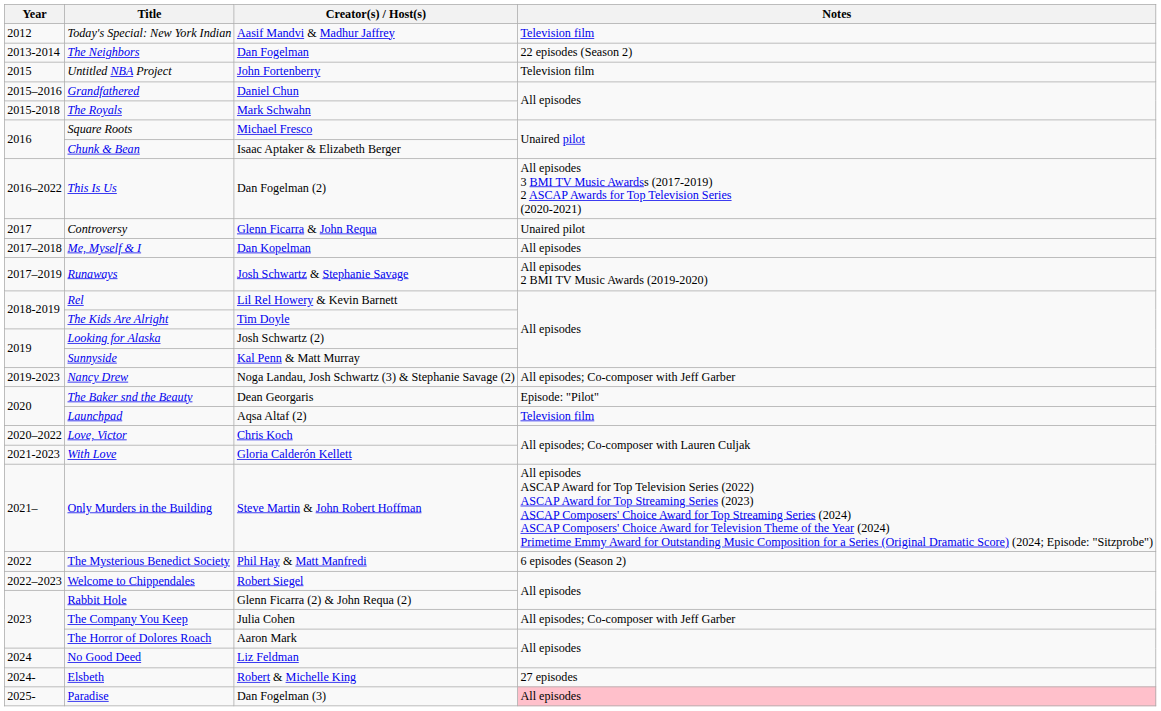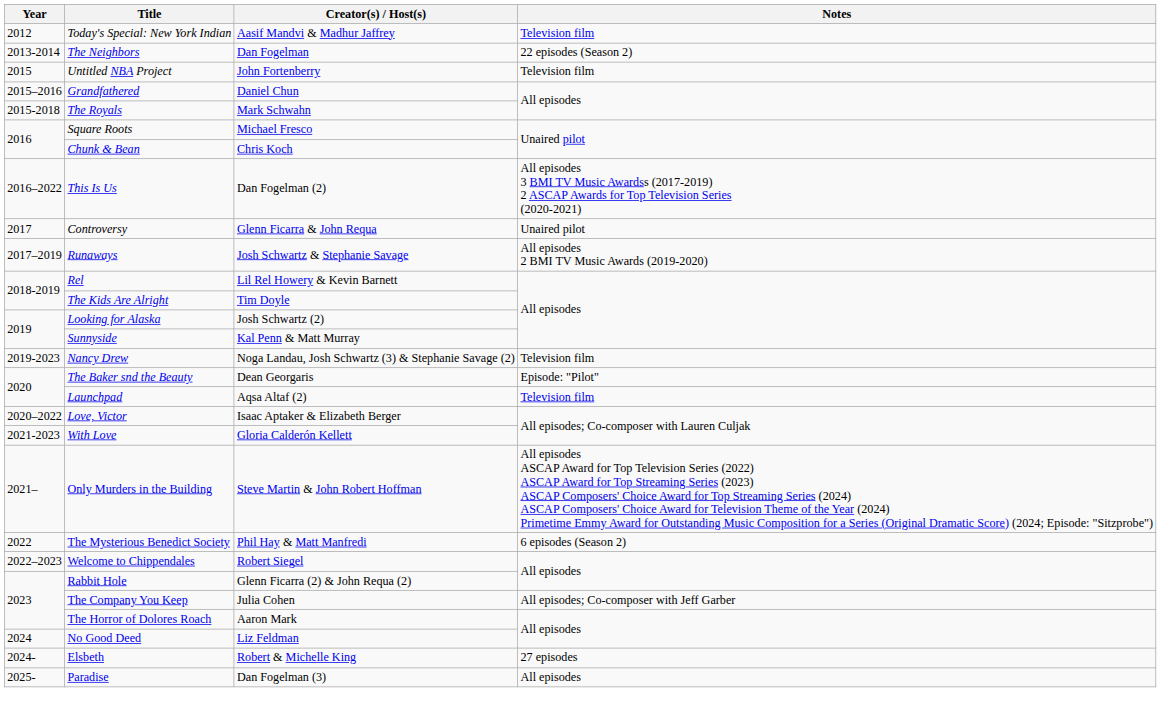 <table class="wikitable sortable">
 <tr>
 <th>Year</th>
 <th>Title</th>
 <th>Creator(s) / Host(s)</th>
 <th>Notes</th>
 </tr>
 <tr>
 <td>2012</td>
 <td><em>Today's Special: New York Indian</em></td>
 <td><a href='#'>Aasif Mandvi</a> & <a href='#'>Madhur Jaffrey</a></td>
 <td><a href='#'>Television film</a></td>
 </tr>
 <tr>
 <td>2013-2014</td>
 <td><em><a href='#'>The Neighbors</a></em></td>
 <td><a href='#'>Dan Fogelman</a></td>
 <td>22 episodes (Season 2)</td>
 </tr>
 <tr>
 <td>2015</td>
 <td><em>Untitled <a href='#'>NBA</a> Project</em></td>
 <td><a href='#'>John Fortenberry</a></td>
 <td>Television film</td>
 </tr>
 <tr>
 <td>2015–2016</td>
 <td><em><a href='#'>Grandfathered</a></em></td>
 <td><a href='#'>Daniel Chun</a></td>
 <td rowspan="2">All episodes</td>
 </tr>
 <tr>
 <td>2015-2018</td>
 <td><em><a href='#'>The Royals</a></em></td>
 <td><a href='#'>Mark Schwahn</a></td>
 </tr>
 <tr>
 <td rowspan="2">2016</td>
 <td><em>Square Roots</em></td>
 <td><a href='#'>Michael Fresco</a></td>
 <td rowspan="2">Unaired <a href='#'>pilot</a></td>
 </tr>
 <tr>
 <td><em><a href='#'>Chunk & Bean</a></em></td>
-<td>Isaac Aptaker & Elizabeth Berger</td>
+<td><a href='#'>Chris Koch</a></td>
 </tr>
 <tr>
 <td>2016–2022</td>
 <td><em><a href='#'>This Is Us</a></em></td>
 <td>Dan Fogelman (2)</td>
 <td>All episodes<br>3 <a href='#'>BMI TV Music Awards</a>s (2017-2019)<br>2 <a href='#'>ASCAP Awards for Top Television Series</a><br>(2020-2021)</td>
 </tr>
 <tr>
 <td>2017</td>
 <td><em>Controversy</em></td>
 <td><a href='#'>Glenn Ficarra</a> & <a href='#'>John Requa</a></td>
 <td>Unaired pilot</td>
-</tr>
-<tr>
-<td>2017–2018</td>
-<td><em><a href='#'>Me, Myself & I</a></em></td>
-<td><a href='#'>Dan Kopelman</a></td>
-<td>All episodes</td>
 </tr>
 <tr>
 <td>2017–2019</td>
 <td><em><a href='#'>Runaways</a></em></td>
 <td><a href='#'>Josh Schwartz</a> & <a href='#'>Stephanie Savage</a></td>
 <td>All episodes<br>2 BMI TV Music Awards (2019-2020)</td>
 </tr>
 <tr>
 <td rowspan="2">2018-2019</td>
 <td><em><a href='#'>Rel</a></em></td>
 <td><a href='#'>Lil Rel Howery</a> & Kevin Barnett</td>
 <td rowspan="4">All episodes</td>
 </tr>
 <tr>
 <td><em><a href='#'>The Kids Are Alright</a></em></td>
 <td><a href='#'>Tim Doyle</a></td>
 </tr>
 <tr>
 <td rowspan="2">2019</td>
 <td><em><a href='#'>Looking for Alaska</a></em></td>
 <td>Josh Schwartz (2)</td>
 </tr>
 <tr>
 <td><em><a href='#'>Sunnyside</a></em></td>
 <td><a href='#'>Kal Penn</a> & Matt Murray</td>
 </tr>
 <tr>
 <td>2019-2023</td>
 <td><em><a href='#'>Nancy Drew</a></em></td>
 <td>Noga Landau, Josh Schwartz (3) & Stephanie Savage (2)</td>
-<td>All episodes; Co-composer with Jeff Garber</td>
+<td>Television film</td>
 </tr>
 <tr>
 <td rowspan="2">2020</td>
 <td><em><a href='#'>The Baker snd the Beauty</a></em></td>
 <td>Dean Georgaris</td>
 <td>Episode: "Pilot"</td>
 </tr>
 <tr>
 <td><em><a href='#'>Launchpad</a></em></td>
 <td>Aqsa Altaf (2)</td>
 <td><a href='#'>Television film</a></td>
 </tr>
 <tr>
 <td>2020–2022</td>
 <td><em><a href='#'>Love, Victor</a></em></td>
-<td><a href='#'>Chris Koch</a></td>
+<td>Isaac Aptaker & Elizabeth Berger</td>
 <td rowspan="2">All episodes; Co-composer with Lauren Culjak</td>
 </tr>
 <tr>
 <td>2021-2023</td>
 <td><em><a href='#'>With Love</a></td>
 <td><a href='#'>Gloria Calderón Kellett</a></td>
 </tr>
 <tr>
 <td>2021–</td>
 <td></em><a href='#'>Only Murders in the Building</a><em></td>
 <td><a href='#'>Steve Martin</a> & <a href='#'>John Robert Hoffman</a></td>
 <td>All episodes<br>ASCAP Award for Top Television Series (2022)<br><a href='#'>ASCAP Award for Top Streaming Series</a> (2023)<br><a href='#'>ASCAP Composers' Choice Award for Top Streaming Series</a> (2024)<br><a href='#'>ASCAP Composers' Choice Award for Television Theme of the Year</a> (2024)<br><a href='#'>Primetime Emmy Award for Outstanding Music Composition for a Series (Original Dramatic Score)</a> (2024; Episode: "Sitzprobe")</td>
 </tr>
 <tr>
 <td>2022</td>
 <td></em><a href='#'>The Mysterious Benedict Society</a><em></td>
 <td><a href='#'>Phil Hay</a> & <a href='#'>Matt Manfredi</a></td>
 <td>6 episodes (Season 2)</td>
 </tr>
 <tr>
 <td>2022–2023</td>
 <td></em><a href='#'>Welcome to Chippendales</a><em></td>
 <td><a href='#'>Robert Siegel</a></td>
 <td rowspan="2">All episodes</td>
 </tr>
 <tr>
 <td rowspan="3">2023</td>
 <td></em><a href='#'>Rabbit Hole</a><em></td>
 <td>Glenn Ficarra (2) & John Requa (2)</td>
 </tr>
 <tr>
 <td></em><a href='#'>The Company You Keep</a><em></td>
 <td>Julia Cohen</td>
 <td>All episodes; Co-composer with Jeff Garber</td>
 </tr>
 <tr>
 <td></em><a href='#'>The Horror of Dolores Roach</a><em></td>
 <td>Aaron Mark</td>
 <td rowspan="2">All episodes</td>
 </tr>
 <tr>
 <td>2024</td>
 <td></em><a href='#'>No Good Deed</a><em></td>
 <td><a href='#'>Liz Feldman</a></td>
 </tr>
 <tr>
 <td>2024-</td>
 <td></em><a href='#'>Elsbeth</a><em></td>
 <td><a href='#'>Robert</a> & <a href='#'>Michelle King</a></td>
 <td>27 episodes</td>
 </tr>
 <tr>
 <td>2025-</td>
 <td></em><a href='#'>Paradise</a><em></td>
 <td>Dan Fogelman (3)</td>
-<td style="background: pink;">All episodes</td>
+<td>All episodes</td>
 </tr>
 </table>
